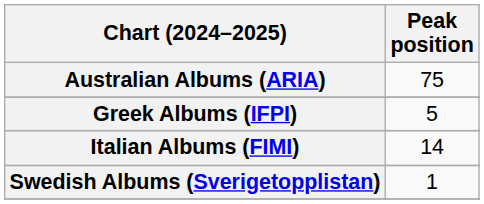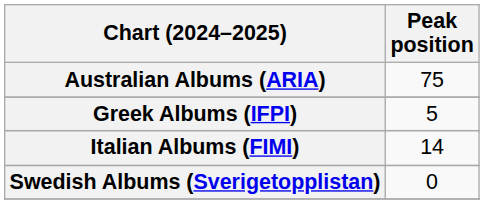 <table class="wikitable sortable plainrowheaders" style="text-align:center">
 <tr>
 <th scope="col">Chart (2024–2025)</th>
 <th scope="col">Peak<br>position</th>
 </tr>
 <tr>
 <th scope="row">Australian Albums (<a href='#'>ARIA</a>)</th>
 <td>75</td>
 </tr>
 <tr>
 </tr>
 <tr>
 </tr>
 <tr>
 </tr>
 <tr>
 </tr>
 <tr>
 </tr>
 <tr>
 </tr>
 <tr>
 </tr>
 <tr>
 </tr>
 <tr>
 </tr>
 <tr>
 <th scope="row">Greek Albums (<a href='#'>IFPI</a>)</th>
 <td>5</td>
 </tr>
 <tr>
 </tr>
 <tr>
 </tr>
 <tr>
 <th scope="row">Italian Albums (<a href='#'>FIMI</a>)</th>
 <td>14</td>
 </tr>
 <tr>
 </tr>
 <tr>
 </tr>
 <tr>
 </tr>
 <tr>
 </tr>
 <tr>
 <th scope="row">Swedish Albums (<a href='#'>Sverigetopplistan</a>)</th>
-<td>1</td>
+<td>0</td>
 </tr>
 <tr>
 </tr>
 <tr>
 </tr>
 <tr>
 </tr>
 <tr>
 </tr>
 <tr>
 </tr>
 <tr>
 </tr>
 <tr>
 </tr>
 </table>
